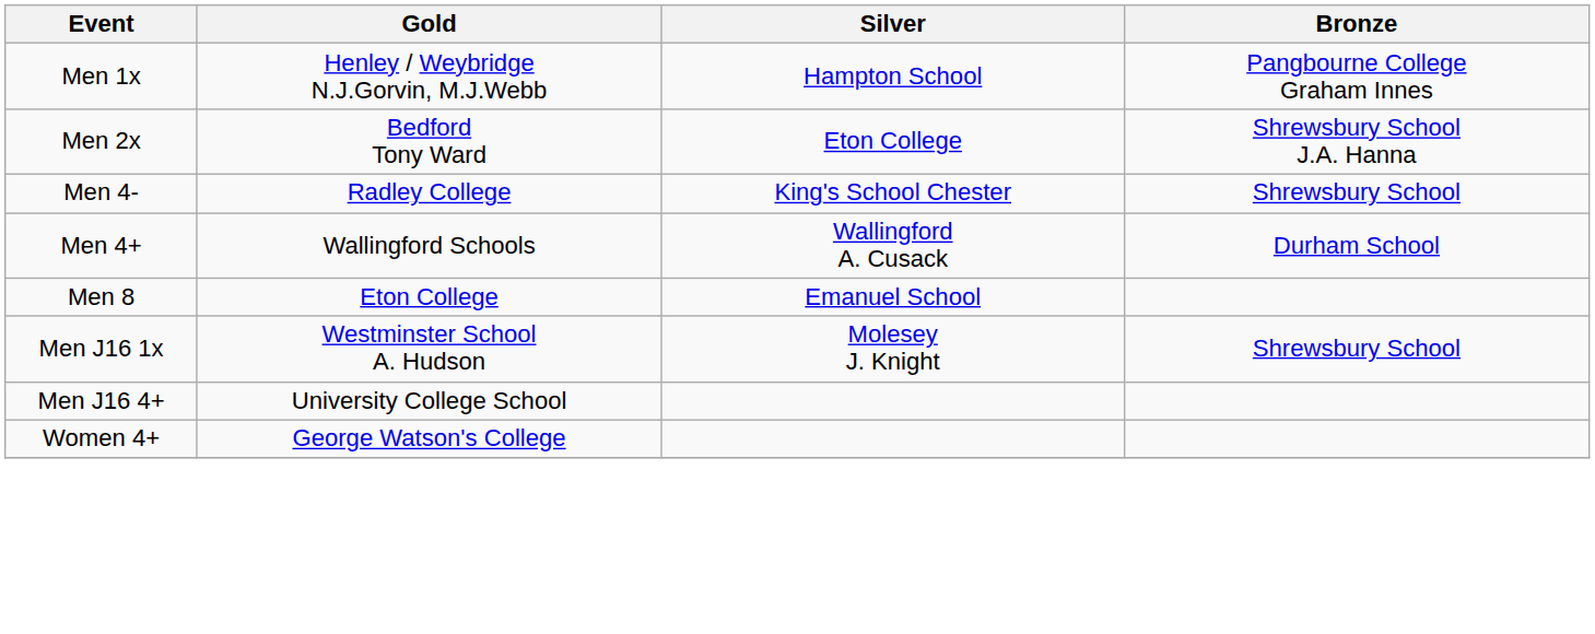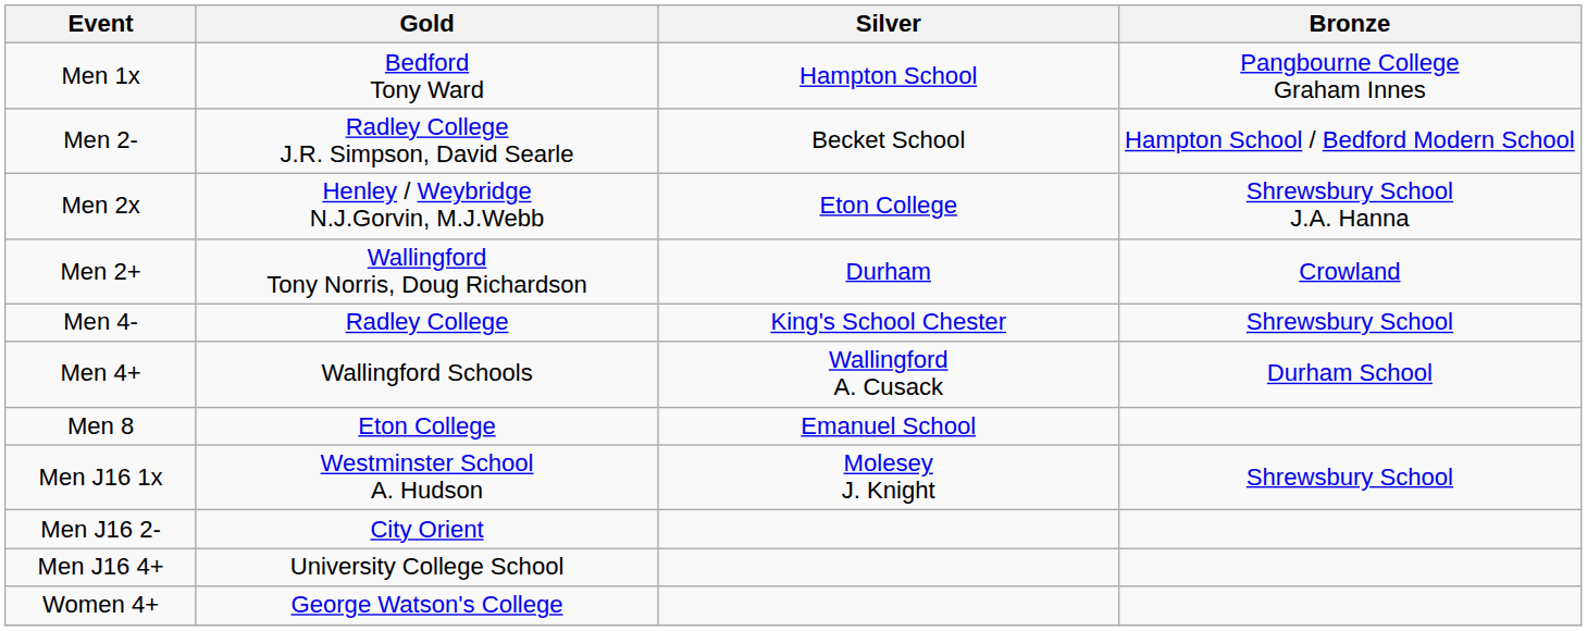 <table class="wikitable" style="text-align:center">
 <tr>
 <th width=120>Event</th>
 <th width=300>Gold</th>
 <th width=300>Silver</th>
 <th width=300>Bronze</th>
 </tr>
 <tr>
 <td>Men 1x</td>
-<td><a href='#'>Henley</a> / <a href='#'>Weybridge</a><br>N.J.Gorvin, M.J.Webb</td>
+<td><a href='#'>Bedford</a><br>Tony Ward</td>
 <td><a href='#'>Hampton School</a></td>
 <td><a href='#'>Pangbourne College</a><br>Graham Innes</td>
 </tr>
 <tr>
+<td>Men 2-</td>
+<td><a href='#'>Radley College</a><br>J.R. Simpson, David Searle</td>
+<td>Becket School<br></td>
+<td><a href='#'>Hampton School</a> / <a href='#'>Bedford Modern School</a> <br></td>
+</tr>
+<tr>
 <td>Men 2x</td>
-<td><a href='#'>Bedford</a><br>Tony Ward</td>
+<td><a href='#'>Henley</a> / <a href='#'>Weybridge</a><br>N.J.Gorvin, M.J.Webb</td>
 <td><a href='#'>Eton College</a>  <br></td>
 <td><a href='#'>Shrewsbury School</a><br>J.A. Hanna</td>
+</tr>
+<tr>
+<td>Men 2+</td>
+<td><a href='#'>Wallingford</a><br>Tony Norris, Doug Richardson</td>
+<td><a href='#'>Durham</a></td>
+<td><a href='#'>Crowland</a></td>
 </tr>
 <tr>
 <td>Men 4-</td>
 <td><a href='#'>Radley College</a></td>
 <td><a href='#'>King's School Chester</a></td>
 <td><a href='#'>Shrewsbury School</a></td>
 </tr>
 <tr>
 <td>Men 4+</td>
 <td>Wallingford Schools</td>
 <td><a href='#'>Wallingford</a><br>A. Cusack</td>
 <td><a href='#'>Durham School</a></td>
 </tr>
 <tr>
 <td>Men 8</td>
 <td><a href='#'>Eton College</a></td>
 <td><a href='#'>Emanuel School</a></td>
 <td></td>
 </tr>
 <tr>
 <td>Men J16 1x</td>
 <td><a href='#'>Westminster School</a><br>A. Hudson</td>
 <td><a href='#'>Molesey</a><br>J. Knight</td>
 <td><a href='#'>Shrewsbury School</a><br></td>
 </tr>
 <tr>
+<td>Men J16 2-</td>
+<td><a href='#'>City Orient</a></td>
+<td></td>
+<td></td>
+</tr>
+<tr>
 <td>Men J16 4+</td>
 <td>University College School</td>
 <td></td>
 <td></td>
 </tr>
 <tr>
 <td>Women 4+</td>
 <td><a href='#'>George Watson's College</a></td>
 <td></td>
 <td></td>
 </tr>
 <tr>
 </tr>
 </table>
